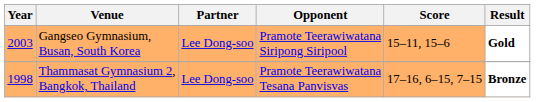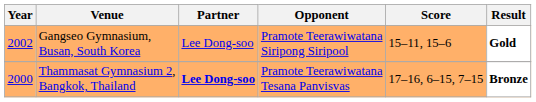 <table class="sortable wikitable" style="font-size: 90%;">
 <tr>
 <th>Year</th>
 <th>Venue</th>
 <th>Partner</th>
 <th>Opponent</th>
 <th>Score</th>
 <th>Result</th>
 </tr>
 <tr style="background:#FFB069">
-<td align="center"><a href='#'>2003</a></td>
+<td align="center"><a href='#'>2002</a></td>
 <td align="left">Gangseo Gymnasium,<br><a href='#'>Busan, South Korea</a></td>
 <td align="left"> <a href='#'>Lee Dong-soo</a></td>
 <td align="left"> <a href='#'>Pramote Teerawiwatana</a> <br>  <a href='#'>Siripong Siripool</a></td>
 <td align="left">15–11, 15–6</td>
 <td style="text-align:left; background:white"> <strong>Gold</strong></td>
 </tr>
 <tr>
 </tr>
 <tr style="background:#FFB069">
-<td align="center"><a href='#'>1998</a></td>
+<td align="center"><a href='#'>2000</a></td>
 <td align="left"><a href='#'>Thammasat Gymnasium 2</a>,<br><a href='#'>Bangkok, Thailand</a></td>
-<td align="left"> <a href='#'>Lee Dong-soo</a></td>
+<td align="left"><strong> <a href='#'>Lee Dong-soo</a></strong></td>
 <td align="left"> <a href='#'>Pramote Teerawiwatana</a> <br>  <a href='#'>Tesana Panvisvas</a></td>
 <td align="left">17–16, 6–15, 7–15</td>
 <td style="text-align:left; background:white"> <strong>Bronze</strong></td>
 </tr>
 </table>
